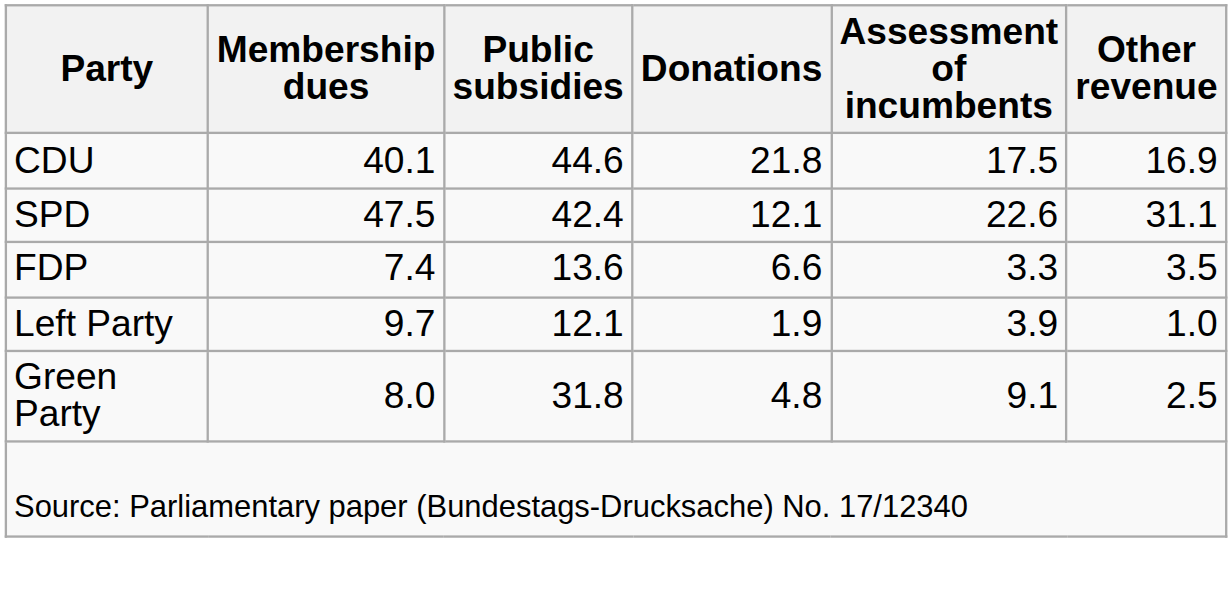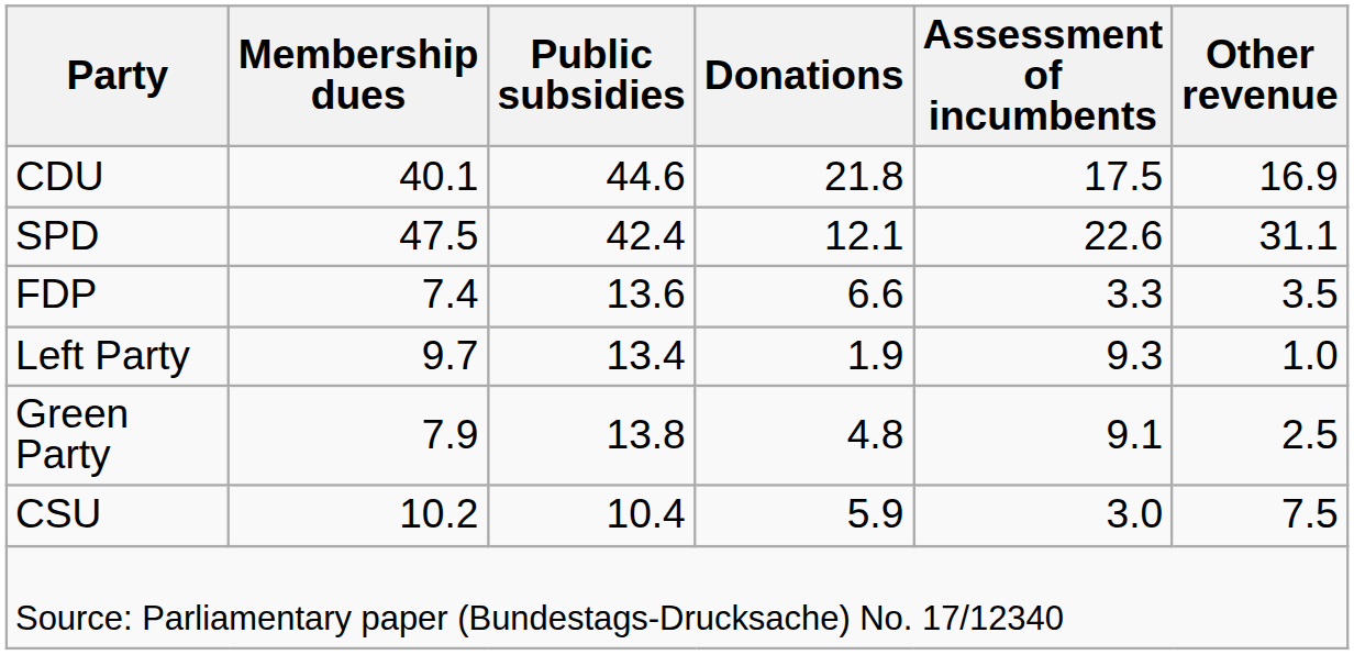 <table class="wikitable sortable" style="border:1px black; line-height:1em; float:right; margin-left:1em;text-align: right;">
 <tr>
 <th style="width:80px;">Party</th>
 <th style="width:40px;">Membership dues</th>
 <th style="width:40px;">Public subsidies</th>
 <th style="width:40px;">Donations</th>
 <th style="width:40px;">Assessment of incumbents</th>
 <th style="width:40px;">Other revenue</th>
 </tr>
 <tr>
 <td style="text-align: left;">CDU</td>
 <td>40.1</td>
 <td>44.6</td>
 <td>21.8</td>
 <td>17.5</td>
 <td>16.9</td>
 </tr>
 <tr>
 <td style="text-align: left;">SPD</td>
 <td>47.5</td>
 <td>42.4</td>
 <td>12.1</td>
 <td>22.6</td>
 <td>31.1</td>
 </tr>
 <tr>
 <td style="text-align: left;">FDP</td>
 <td>7.4</td>
 <td>13.6</td>
 <td>6.6</td>
 <td>3.3</td>
 <td>3.5</td>
 </tr>
 <tr>
 <td style="text-align: left;">Left Party</td>
 <td>9.7</td>
-<td>12.1</td>
+<td>13.4</td>
 <td>1.9</td>
-<td>3.9</td>
+<td>9.3</td>
 <td>1.0</td>
 </tr>
 <tr>
 <td style="text-align: left;">Green Party</td>
-<td>8.0</td>
-<td>31.8</td>
+<td>7.9</td>
+<td>13.8</td>
 <td>4.8</td>
 <td>9.1</td>
 <td>2.5</td>
+</tr>
+<tr>
+<td style="text-align: left;">CSU</td>
+<td>10.2</td>
+<td>10.4</td>
+<td>5.9</td>
+<td>3.0</td>
+<td>7.5</td>
 </tr>
 <tr class="sortbottom">
 <td colspan="6" style="text-align:left;"><br><small> Source: Parliamentary paper (Bundestags-Drucksache) No. 17/12340</small></td>
 </tr>
 </table>
